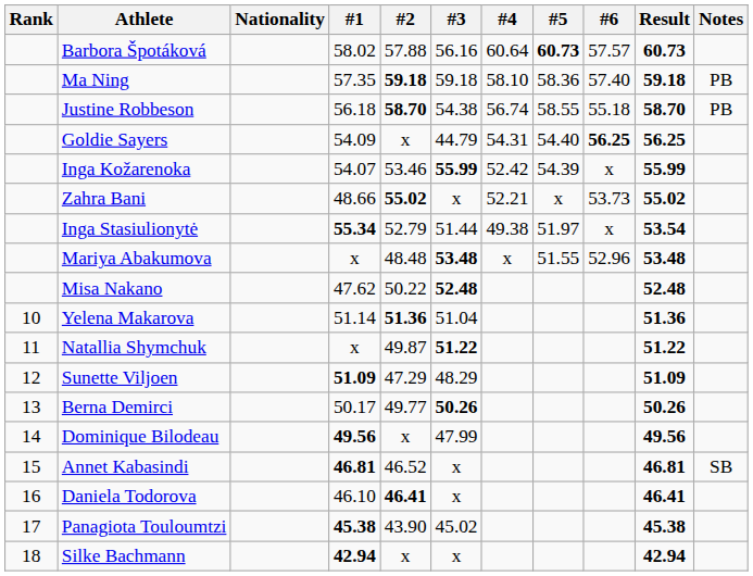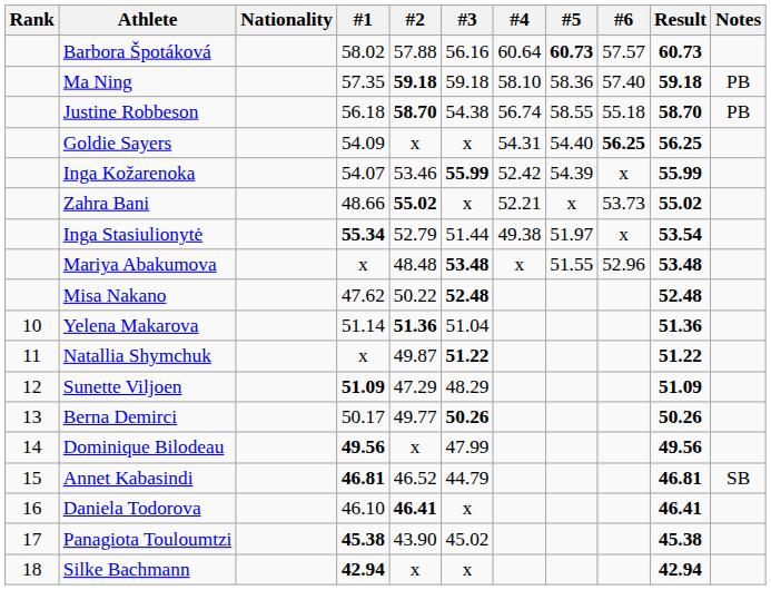 <table class="wikitable sortable" style="text-align:center">
 <tr>
 <th>Rank</th>
 <th>Athlete</th>
 <th>Nationality</th>
 <th>#1</th>
 <th>#2</th>
 <th>#3</th>
 <th>#4</th>
 <th>#5</th>
 <th>#6</th>
 <th>Result</th>
 <th>Notes</th>
 </tr>
 <tr>
 <td></td>
 <td align="left"><a href='#'>Barbora Špotáková</a></td>
 <td align=left></td>
 <td>58.02</td>
 <td>57.88</td>
 <td>56.16</td>
 <td>60.64</td>
 <td><strong>60.73</strong></td>
 <td>57.57</td>
 <td><strong>60.73</strong></td>
 <td></td>
 </tr>
 <tr>
 <td></td>
 <td align="left"><a href='#'>Ma Ning</a></td>
 <td align=left></td>
 <td>57.35</td>
 <td><strong>59.18</strong></td>
 <td>59.18</td>
 <td>58.10</td>
 <td>58.36</td>
 <td>57.40</td>
 <td><strong>59.18</strong></td>
 <td>PB</td>
 </tr>
 <tr>
 <td></td>
 <td align="left"><a href='#'>Justine Robbeson</a></td>
 <td align=left></td>
 <td>56.18</td>
 <td><strong>58.70</strong></td>
 <td>54.38</td>
 <td>56.74</td>
 <td>58.55</td>
 <td>55.18</td>
 <td><strong>58.70</strong></td>
 <td>PB</td>
 </tr>
 <tr>
 <td></td>
 <td align="left"><a href='#'>Goldie Sayers</a></td>
 <td align=left></td>
 <td>54.09</td>
 <td>x</td>
-<td>44.79</td>
+<td>x</td>
 <td>54.31</td>
 <td>54.40</td>
 <td><strong>56.25</strong></td>
 <td><strong>56.25</strong></td>
 <td></td>
 </tr>
 <tr>
 <td></td>
 <td align="left"><a href='#'>Inga Kožarenoka</a></td>
 <td align=left></td>
 <td>54.07</td>
 <td>53.46</td>
 <td><strong>55.99</strong></td>
 <td>52.42</td>
 <td>54.39</td>
 <td>x</td>
 <td><strong>55.99</strong></td>
 <td></td>
 </tr>
 <tr>
 <td></td>
 <td align="left"><a href='#'>Zahra Bani</a></td>
 <td align=left></td>
 <td>48.66</td>
 <td><strong>55.02</strong></td>
 <td>x</td>
 <td>52.21</td>
 <td>x</td>
 <td>53.73</td>
 <td><strong>55.02</strong></td>
 <td></td>
 </tr>
 <tr>
 <td></td>
 <td align="left"><a href='#'>Inga Stasiulionytė</a></td>
 <td align=left></td>
 <td><strong>55.34</strong></td>
 <td>52.79</td>
 <td>51.44</td>
 <td>49.38</td>
 <td>51.97</td>
 <td>x</td>
 <td><strong>53.54</strong></td>
 <td></td>
 </tr>
 <tr>
 <td></td>
 <td align="left"><a href='#'>Mariya Abakumova</a></td>
 <td align=left></td>
 <td>x</td>
 <td>48.48</td>
 <td><strong>53.48</strong></td>
 <td>x</td>
 <td>51.55</td>
 <td>52.96</td>
 <td><strong>53.48</strong></td>
 <td></td>
 </tr>
 <tr>
 <td></td>
 <td align="left"><a href='#'>Misa Nakano</a></td>
 <td align=left></td>
 <td>47.62</td>
 <td>50.22</td>
 <td><strong>52.48</strong></td>
 <td></td>
 <td></td>
 <td></td>
 <td><strong>52.48</strong></td>
 <td></td>
 </tr>
 <tr>
 <td>10</td>
 <td align="left"><a href='#'>Yelena Makarova</a></td>
 <td align=left></td>
 <td>51.14</td>
 <td><strong>51.36</strong></td>
 <td>51.04</td>
 <td></td>
 <td></td>
 <td></td>
 <td><strong>51.36</strong></td>
 <td></td>
 </tr>
 <tr>
 <td>11</td>
 <td align="left"><a href='#'>Natallia Shymchuk</a></td>
 <td align=left></td>
 <td>x</td>
 <td>49.87</td>
 <td><strong>51.22</strong></td>
 <td></td>
 <td></td>
 <td></td>
 <td><strong>51.22</strong></td>
 <td></td>
 </tr>
 <tr>
 <td>12</td>
 <td align="left"><a href='#'>Sunette Viljoen</a></td>
 <td align=left></td>
 <td><strong>51.09</strong></td>
 <td>47.29</td>
 <td>48.29</td>
 <td></td>
 <td></td>
 <td></td>
 <td><strong>51.09</strong></td>
 <td></td>
 </tr>
 <tr>
 <td>13</td>
 <td align="left"><a href='#'>Berna Demirci</a></td>
 <td align=left></td>
 <td>50.17</td>
 <td>49.77</td>
 <td><strong>50.26</strong></td>
 <td></td>
 <td></td>
 <td></td>
 <td><strong>50.26</strong></td>
 <td></td>
 </tr>
 <tr>
 <td>14</td>
 <td align="left"><a href='#'>Dominique Bilodeau</a></td>
 <td align=left></td>
 <td><strong>49.56</strong></td>
 <td>x</td>
 <td>47.99</td>
 <td></td>
 <td></td>
 <td></td>
 <td><strong>49.56</strong></td>
 <td></td>
 </tr>
 <tr>
 <td>15</td>
 <td align="left"><a href='#'>Annet Kabasindi</a></td>
 <td align=left></td>
 <td><strong>46.81</strong></td>
 <td>46.52</td>
-<td>x</td>
+<td>44.79</td>
 <td></td>
 <td></td>
 <td></td>
 <td><strong>46.81</strong></td>
 <td>SB</td>
 </tr>
 <tr>
 <td>16</td>
 <td align="left"><a href='#'>Daniela Todorova</a></td>
 <td align=left></td>
 <td>46.10</td>
 <td><strong>46.41</strong></td>
 <td>x</td>
 <td></td>
 <td></td>
 <td></td>
 <td><strong>46.41</strong></td>
 <td></td>
 </tr>
 <tr>
 <td>17</td>
 <td align="left"><a href='#'>Panagiota Touloumtzi</a></td>
 <td align=left></td>
 <td><strong>45.38</strong></td>
 <td>43.90</td>
 <td>45.02</td>
 <td></td>
 <td></td>
 <td></td>
 <td><strong>45.38</strong></td>
 <td></td>
 </tr>
 <tr>
 <td>18</td>
 <td align="left"><a href='#'>Silke Bachmann</a></td>
 <td align=left></td>
 <td><strong>42.94</strong></td>
 <td>x</td>
 <td>x</td>
 <td></td>
 <td></td>
 <td></td>
 <td><strong>42.94</strong></td>
 <td></td>
 </tr>
 </table>
